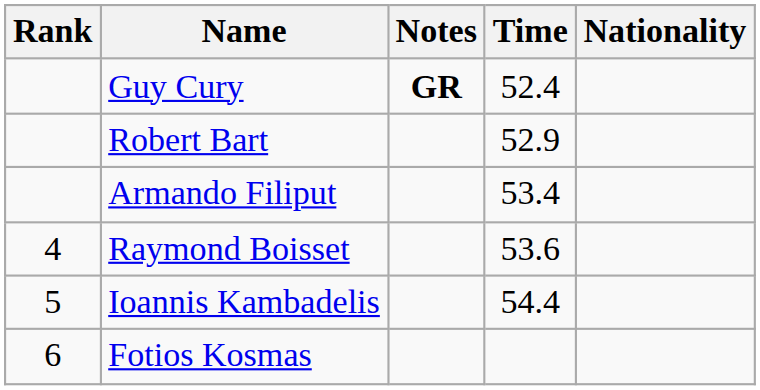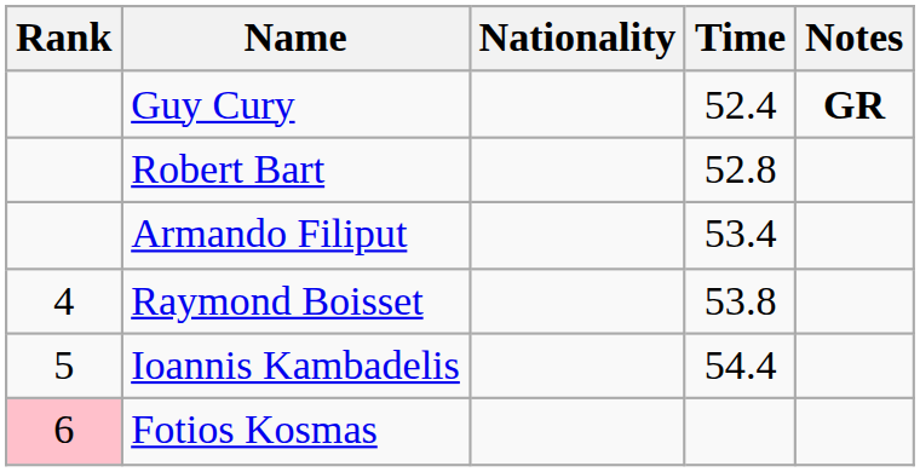 <table class="wikitable sortable" style="text-align:center">
 <tr>
 <th>Rank</th>
 <th>Name</th>
+<th>Nationality</th>
+<th>Time</th>
 <th>Notes</th>
-<th>Time</th>
-<th>Nationality</th>
 </tr>
 <tr>
 <td></td>
 <td align=left><a href='#'>Guy Cury</a></td>
+<td align=left></td>
+<td>52.4</td>
 <td><strong>GR</strong></td>
-<td>52.4</td>
-<td align=left></td>
 </tr>
 <tr>
 <td></td>
 <td align=left><a href='#'>Robert Bart</a></td>
+<td align=left></td>
+<td>52.8</td>
 <td></td>
-<td>52.9</td>
-<td align=left></td>
 </tr>
 <tr>
 <td></td>
 <td align=left><a href='#'>Armando Filiput</a></td>
+<td align=left></td>
+<td>53.4</td>
 <td></td>
-<td>53.4</td>
-<td align=left></td>
 </tr>
 <tr>
 <td>4</td>
 <td align=left><a href='#'>Raymond Boisset</a></td>
+<td align=left></td>
+<td>53.8</td>
 <td></td>
-<td>53.6</td>
-<td align=left></td>
 </tr>
 <tr>
 <td>5</td>
 <td align=left><a href='#'>Ioannis Kambadelis</a></td>
+<td align=left></td>
+<td>54.4</td>
 <td></td>
-<td>54.4</td>
-<td align=left></td>
 </tr>
 <tr>
-<td>6</td>
+<td style="background: pink;">6</td>
 <td align=left><a href='#'>Fotios Kosmas</a></td>
+<td align=left></td>
 <td></td>
 <td></td>
-<td align=left></td>
 </tr>
 </table>
